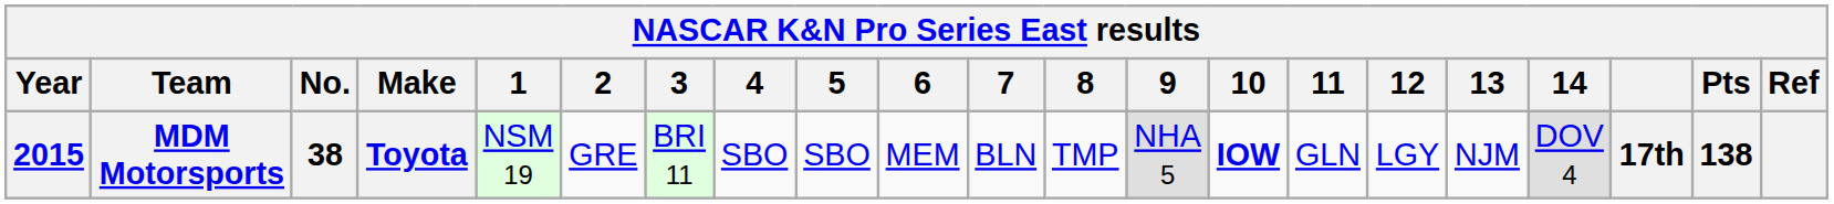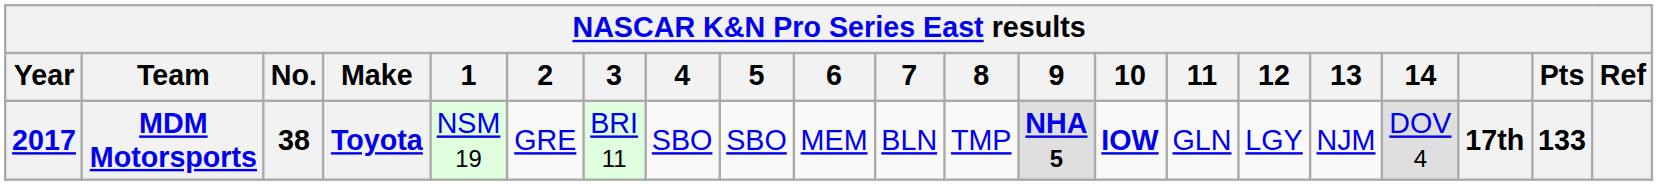 <table class="wikitable" style="text-align:center; font-size:75%">
 <tr>
 <th colspan=45><a href='#'>NASCAR K&N Pro Series East</a> results</th>
 </tr>
 <tr>
 <th>Year</th>
 <th>Team</th>
 <th>No.</th>
 <th>Make</th>
 <th>1</th>
 <th>2</th>
 <th>3</th>
 <th>4</th>
 <th>5</th>
 <th>6</th>
 <th>7</th>
 <th>8</th>
 <th>9</th>
 <th>10</th>
 <th>11</th>
 <th>12</th>
 <th>13</th>
 <th>14</th>
 <th></th>
 <th>Pts</th>
 <th>Ref</th>
 </tr>
 <tr>
-<th><a href='#'>2015</a></th>
+<th><a href='#'>2017</a></th>
 <th><a href='#'>MDM Motorsports</a></th>
 <th>38</th>
 <th><a href='#'>Toyota</a></th>
 <td style="background:#DFFFDF;"><a href='#'>NSM</a><br><small>19</small></td>
 <td><a href='#'>GRE</a></td>
 <td style="background:#DFFFDF;"><a href='#'>BRI</a><br><small>11</small></td>
 <td><a href='#'>SBO</a></td>
 <td><a href='#'>SBO</a></td>
 <td><a href='#'>MEM</a></td>
 <td><a href='#'>BLN</a></td>
 <td><a href='#'>TMP</a></td>
-<td style="background:#DFDFDF;"><a href='#'>NHA</a><br><small>5</small></td>
+<td style="background:#DFDFDF;"><strong><a href='#'>NHA</a><br><small>5</small></strong></td>
 <td><strong><a href='#'>IOW</a></strong></td>
 <td><a href='#'>GLN</a></td>
 <td><a href='#'>LGY</a></td>
 <td><a href='#'>NJM</a></td>
 <td style="background:#DFDFDF;"><a href='#'>DOV</a><br><small>4</small></td>
 <th>17th</th>
-<th>138</th>
+<th>133</th>
 <th></th>
 </tr>
 </table>
